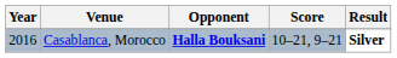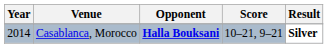 <table class="sortable wikitable" style="font-size: 90%;">
 <tr>
 <th>Year</th>
 <th>Venue</th>
 <th>Opponent</th>
 <th>Score</th>
 <th>Result</th>
 </tr>
 <tr>
 </tr>
 <tr style="background:#AABBCC">
-<td align="center">2016</td>
+<td align="center">2014</td>
 <td align="left"><a href='#'>Casablanca</a>, Morocco</td>
 <td align="left"><strong> <a href='#'>Halla Bouksani</a></strong></td>
 <td align="left">10–21, 9–21</td>
 <td style="text-align:left; background:white"> <strong>Silver</strong></td>
 </tr>
 </table>
